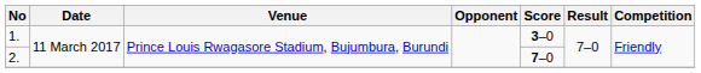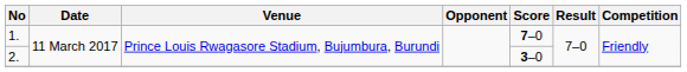 <table class="wikitable" style="font-size:85%;">
 <tr>
 <th>No</th>
 <th>Date</th>
 <th>Venue</th>
 <th>Opponent</th>
 <th>Score</th>
 <th>Result</th>
 <th>Competition</th>
 </tr>
 <tr>
 <td>1.</td>
 <td rowspan="2">11 March 2017</td>
 <td rowspan="2"><a href='#'>Prince Louis Rwagasore Stadium</a>, <a href='#'>Bujumbura</a>, <a href='#'>Burundi</a></td>
 <td rowspan="2"></td>
-<td align=center><strong>3</strong>–0</td>
+<td align=center><strong>7</strong>–0</td>
 <td rowspan="2" align=center>7–0</td>
 <td rowspan="2"><a href='#'>Friendly</a></td>
 </tr>
 <tr>
 <td>2.</td>
-<td align=center><strong>7</strong>–0</td>
+<td align=center><strong>3</strong>–0</td>
 </tr>
 <tr>
 </tr>
 </table>
